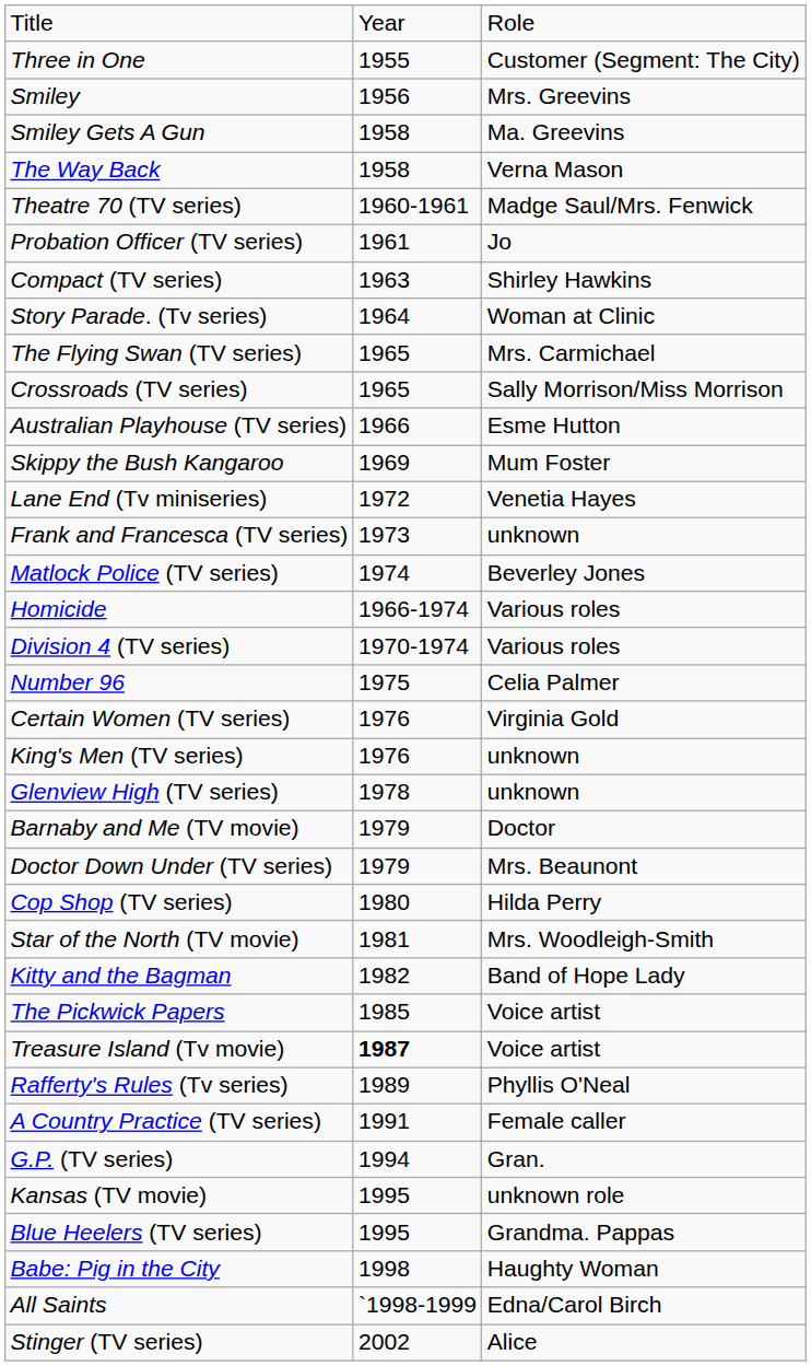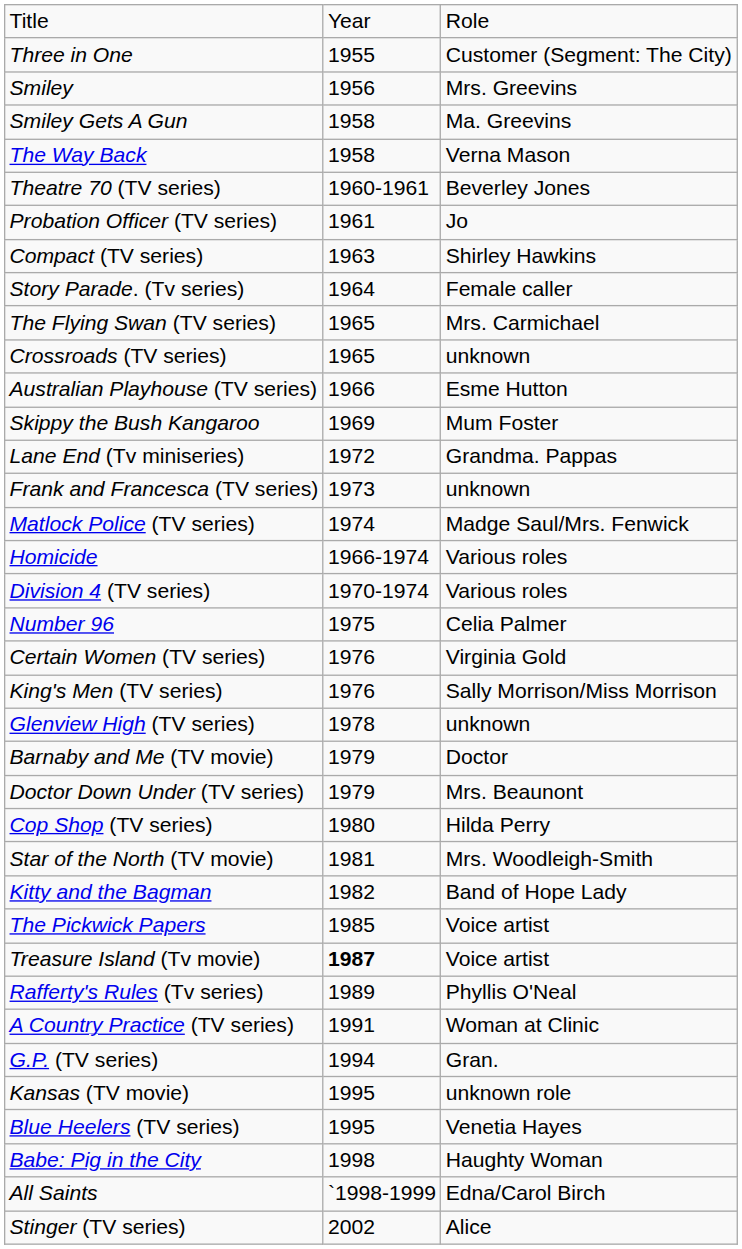 <table class="wikitable">
 <tr>
 <td>Title</td>
 <td>Year</td>
 <td>Role</td>
 </tr>
 <tr>
 <td><em>Three in One</em></td>
 <td>1955</td>
 <td>Customer (Segment: The City)</td>
 </tr>
 <tr>
 <td><em>Smiley</em></td>
 <td>1956</td>
 <td>Mrs. Greevins</td>
 </tr>
 <tr>
 <td><em>Smiley Gets A Gun</em></td>
 <td>1958</td>
 <td>Ma. Greevins</td>
 </tr>
 <tr>
 <td><em><a href='#'>The Way Back</a></em></td>
 <td>1958</td>
 <td>Verna Mason</td>
 </tr>
 <tr>
 <td><em>Theatre 70</em> (TV series)</td>
 <td>1960-1961</td>
-<td>Madge Saul/Mrs. Fenwick</td>
+<td>Beverley Jones</td>
 </tr>
 <tr>
 <td><em>Probation Officer</em> (TV series)</td>
 <td>1961</td>
 <td>Jo</td>
 </tr>
 <tr>
 <td><em>Compact</em> (TV series)</td>
 <td>1963</td>
 <td>Shirley Hawkins</td>
 </tr>
 <tr>
 <td><em>Story Parade</em>. (Tv series)</td>
 <td>1964</td>
-<td>Woman at Clinic</td>
+<td>Female caller</td>
 </tr>
 <tr>
 <td><em>The Flying Swan</em> (TV  series)</td>
 <td>1965</td>
 <td>Mrs. Carmichael</td>
 </tr>
 <tr>
 <td><em>Crossroads</em> (TV series)</td>
 <td>1965</td>
-<td>Sally Morrison/Miss Morrison</td>
+<td>unknown</td>
 </tr>
 <tr>
 <td><em>Australian Playhouse</em> (TV series)</td>
 <td>1966</td>
 <td>Esme Hutton</td>
 </tr>
 <tr>
 <td><em>Skippy the Bush Kangaroo</em></td>
 <td>1969</td>
 <td>Mum Foster</td>
 </tr>
 <tr>
 <td><em>Lane End</em> (Tv miniseries)</td>
 <td>1972</td>
-<td>Venetia Hayes</td>
+<td>Grandma. Pappas</td>
 </tr>
 <tr>
 <td><em>Frank and Francesca</em> (TV series)</td>
 <td>1973</td>
 <td>unknown</td>
 </tr>
 <tr>
 <td><em><a href='#'>Matlock Police</a></em> (TV series)</td>
 <td>1974</td>
-<td>Beverley Jones</td>
+<td>Madge Saul/Mrs. Fenwick</td>
 </tr>
 <tr>
 <td><em><a href='#'>Homicide</a></em></td>
 <td>1966-1974</td>
 <td>Various roles</td>
 </tr>
 <tr>
 <td><em><a href='#'>Division 4</a></em> (TV series)</td>
 <td>1970-1974</td>
 <td>Various roles</td>
 </tr>
 <tr>
 <td><em><a href='#'>Number 96</a></em></td>
 <td>1975</td>
 <td>Celia Palmer</td>
 </tr>
 <tr>
 <td><em>Certain Women</em> (TV series)</td>
 <td>1976</td>
 <td>Virginia Gold</td>
 </tr>
 <tr>
 <td><em>King's Men</em> (TV series)</td>
 <td>1976</td>
-<td>unknown</td>
+<td>Sally Morrison/Miss Morrison</td>
 </tr>
 <tr>
 <td><em><a href='#'>Glenview High</a></em> (TV series)</td>
 <td>1978</td>
 <td>unknown</td>
 </tr>
 <tr>
 <td><em>Barnaby and Me</em> (TV movie)</td>
 <td>1979</td>
 <td>Doctor</td>
 </tr>
 <tr>
 <td><em>Doctor Down Under</em> (TV series)</td>
 <td>1979</td>
 <td>Mrs. Beaunont</td>
 </tr>
 <tr>
 <td><em><a href='#'>Cop Shop</a></em>  (TV series)</td>
 <td>1980</td>
 <td>Hilda Perry</td>
 </tr>
 <tr>
 <td><em>Star of the North</em> (TV movie)</td>
 <td>1981</td>
 <td>Mrs. Woodleigh-Smith</td>
 </tr>
 <tr>
 <td><em><a href='#'>Kitty and the Bagman</a></em></td>
 <td>1982</td>
 <td>Band of Hope Lady</td>
 </tr>
 <tr>
 <td><em><a href='#'>The Pickwick Papers</a></em></td>
 <td>1985</td>
 <td>Voice artist</td>
 </tr>
 <tr>
 <td><em>Treasure Island</em> (Tv movie)</td>
 <td><strong>1987</strong></td>
 <td>Voice artist</td>
 </tr>
 <tr>
 <td><em><a href='#'>Rafferty's Rules</a></em> (Tv series)</td>
 <td>1989</td>
 <td>Phyllis O'Neal</td>
 </tr>
 <tr>
 <td><em><a href='#'>A Country Practice</a></em> (TV series)</td>
 <td>1991</td>
-<td>Female caller</td>
+<td>Woman at Clinic</td>
 </tr>
 <tr>
 <td><em><a href='#'>G.P.</a></em> (TV series)</td>
 <td>1994</td>
 <td>Gran.</td>
 </tr>
 <tr>
 <td><em>Kansas</em> (TV movie)</td>
 <td>1995</td>
 <td>unknown role</td>
 </tr>
 <tr>
 <td><em><a href='#'>Blue Heelers</a></em> (TV series)</td>
 <td>1995</td>
-<td>Grandma. Pappas</td>
+<td>Venetia Hayes</td>
 </tr>
 <tr>
 <td><em><a href='#'>Babe: Pig in the City</a></em></td>
 <td>1998</td>
 <td>Haughty Woman</td>
 </tr>
 <tr>
 <td><em>All Saints</em></td>
 <td>`1998-1999</td>
 <td>Edna/Carol Birch</td>
 </tr>
 <tr>
 <td><em>Stinger</em> (TV series)</td>
 <td>2002</td>
 <td>Alice</td>
 </tr>
 </table>
